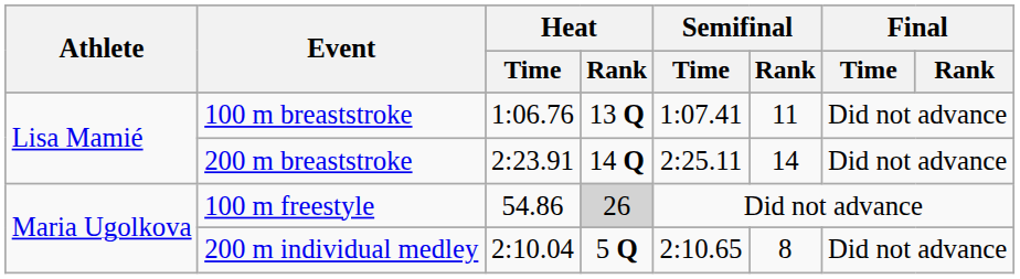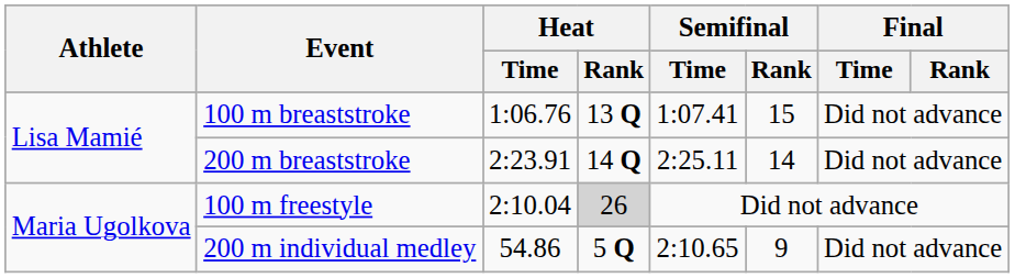 <table class=wikitable style="font-size:90%">
 <tr>
 <th rowspan="2">Athlete</th>
 <th rowspan="2">Event</th>
 <th colspan="2">Heat</th>
 <th colspan="2">Semifinal</th>
 <th colspan="2">Final</th>
 </tr>
 <tr style="font-size:95%">
 <th>Time</th>
 <th>Rank</th>
 <th>Time</th>
 <th>Rank</th>
 <th>Time</th>
 <th>Rank</th>
 </tr>
 <tr align=center>
 <td align=left rowspan=2><a href='#'>Lisa Mamié</a></td>
 <td align=left><a href='#'>100 m breaststroke</a></td>
 <td>1:06.76</td>
 <td>13 <strong>Q</strong></td>
 <td>1:07.41</td>
-<td>11</td>
+<td>15</td>
 <td colspan="2">Did not advance</td>
 </tr>
 <tr align=center>
 <td align=left><a href='#'>200 m breaststroke</a></td>
 <td>2:23.91</td>
 <td>14 <strong>Q</strong></td>
 <td>2:25.11</td>
 <td>14</td>
 <td colspan="2">Did not advance</td>
 </tr>
 <tr align=center>
 <td align=left rowspan=2><a href='#'>Maria Ugolkova</a></td>
 <td align=left><a href='#'>100 m freestyle</a></td>
-<td>54.86</td>
+<td>2:10.04</td>
 <td style="background: lightgrey;">26</td>
 <td colspan="4">Did not advance</td>
 </tr>
 <tr align=center>
 <td align=left><a href='#'>200 m individual medley</a></td>
-<td>2:10.04</td>
+<td>54.86</td>
 <td>5 <strong>Q</strong></td>
 <td>2:10.65</td>
-<td>8</td>
+<td>9</td>
 <td colspan="2">Did not advance</td>
 </tr>
 </table>
